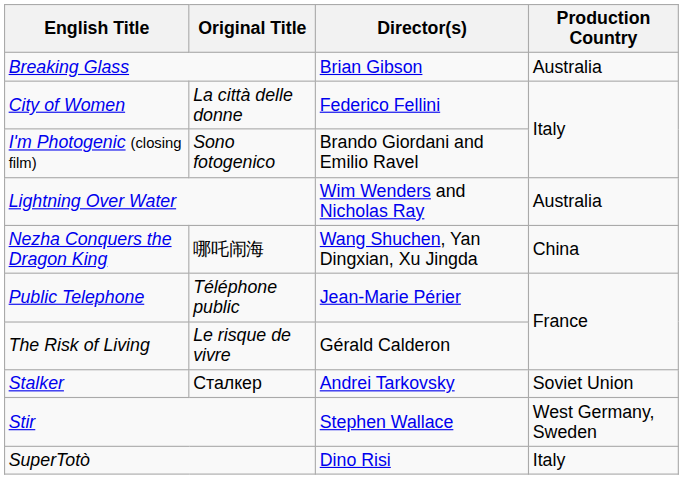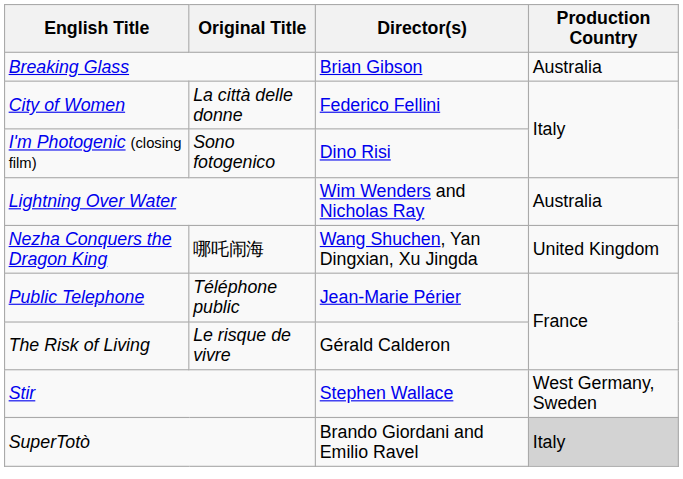 <table class="wikitable">
 <tr>
 <th>English Title</th>
 <th>Original Title</th>
 <th>Director(s)</th>
 <th>Production Country</th>
 </tr>
 <tr>
 <td colspan="2"><em><a href='#'>Breaking Glass</a></em></td>
 <td><a href='#'>Brian Gibson</a></td>
 <td>Australia</td>
 </tr>
 <tr>
 <td><em><a href='#'>City of Women</a></em></td>
 <td><em>La città delle donne</em></td>
 <td><a href='#'>Federico Fellini</a></td>
 <td rowspan="2">Italy</td>
 </tr>
 <tr>
 <td><em><a href='#'>I'm Photogenic</a></em> <small>(closing film)</small></td>
 <td><em>Sono fotogenico</em></td>
-<td>Brando Giordani and Emilio Ravel</td>
+<td><a href='#'>Dino Risi</a></td>
 </tr>
 <tr>
 <td colspan="2"><em><a href='#'>Lightning Over Water</a></em></td>
 <td><a href='#'>Wim Wenders</a> and <a href='#'>Nicholas Ray</a></td>
 <td>Australia</td>
 </tr>
 <tr>
 <td><em><a href='#'>Nezha Conquers the Dragon King</a></em></td>
 <td>哪吒闹海</td>
 <td><a href='#'>Wang Shuchen</a>, Yan Dingxian, Xu Jingda</td>
-<td>China</td>
+<td>United Kingdom</td>
 </tr>
 <tr>
 <td><em><a href='#'>Public Telephone</a></em></td>
 <td><em>Téléphone public</em></td>
 <td><a href='#'>Jean-Marie Périer</a></td>
 <td rowspan="2">France</td>
 </tr>
 <tr>
 <td><em>The Risk of Living</em></td>
 <td><em>Le risque de vivre</em></td>
 <td>Gérald Calderon</td>
 </tr>
 <tr>
-<td><em><a href='#'>Stalker</a></em></td>
-<td>Сталкер</td>
-<td><a href='#'>Andrei Tarkovsky</a></td>
-<td>Soviet Union</td>
-</tr>
-<tr>
 <td colspan="2"><em><a href='#'>Stir</a></em></td>
 <td><a href='#'>Stephen Wallace</a></td>
 <td>West Germany, Sweden</td>
 </tr>
 <tr>
 <td colspan="2"><em>SuperTotò</em></td>
-<td><a href='#'>Dino Risi</a></td>
-<td>Italy</td>
+<td>Brando Giordani and Emilio Ravel</td>
+<td style="background: lightgrey;">Italy</td>
 </tr>
 </table>
